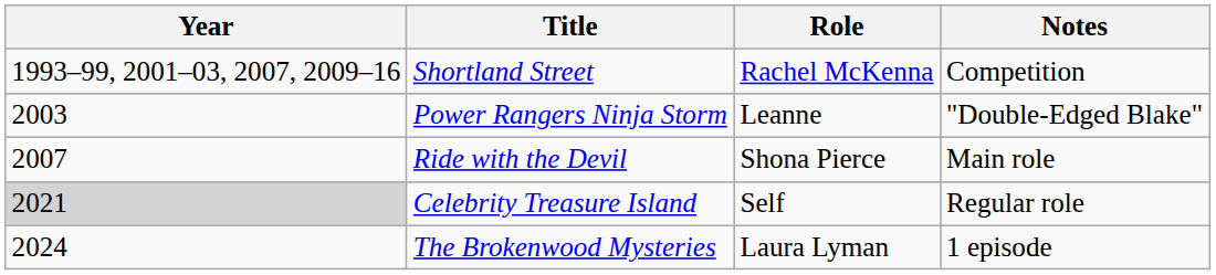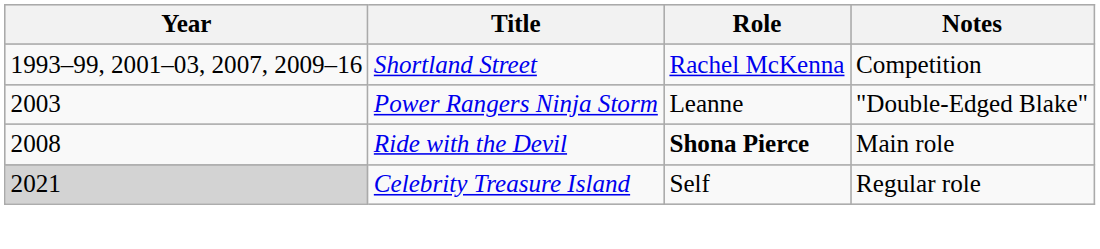 <table class="wikitable sortable">
 <tr>
 <th>Year</th>
 <th>Title</th>
 <th>Role</th>
 <th class="unsortable">Notes</th>
 </tr>
 <tr>
 <td>1993–99, 2001–03, 2007, 2009–16</td>
 <td><em><a href='#'>Shortland Street</a></em></td>
 <td><a href='#'>Rachel McKenna</a></td>
 <td>Competition</td>
 </tr>
 <tr>
 <td>2003</td>
 <td><em><a href='#'>Power Rangers Ninja Storm</a></em></td>
 <td>Leanne</td>
 <td>"Double-Edged Blake"</td>
 </tr>
 <tr>
-<td>2007</td>
+<td>2008</td>
 <td><em><a href='#'>Ride with the Devil</a></em></td>
-<td>Shona Pierce</td>
+<td><strong>Shona Pierce</strong></td>
 <td>Main role</td>
 </tr>
 <tr>
 <td style="background: lightgrey;">2021</td>
 <td><em><a href='#'>Celebrity Treasure Island</a></em></td>
 <td>Self</td>
 <td>Regular role</td>
 </tr>
-<tr>
-<td>2024</td>
-<td><em><a href='#'>The Brokenwood Mysteries</a></em></td>
-<td>Laura Lyman</td>
-<td>1 episode</td>
-</tr>
 </table>
